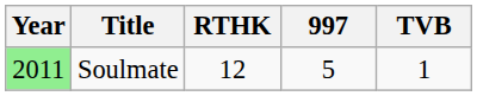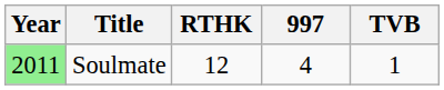 <table class="wikitable">
 <tr>
 <th>Year</th>
 <th>Title</th>
 <th width="50">RTHK <br></th>
 <th width="50">997  <br></th>
 <th width="50">TVB <br></th>
 </tr>
 <tr align="center">
 <td style="background: lightgreen;">2011</td>
 <td>Soulmate</td>
 <td>12</td>
-<td>5</td>
+<td>4</td>
 <td>1</td>
 </tr>
 </table>
